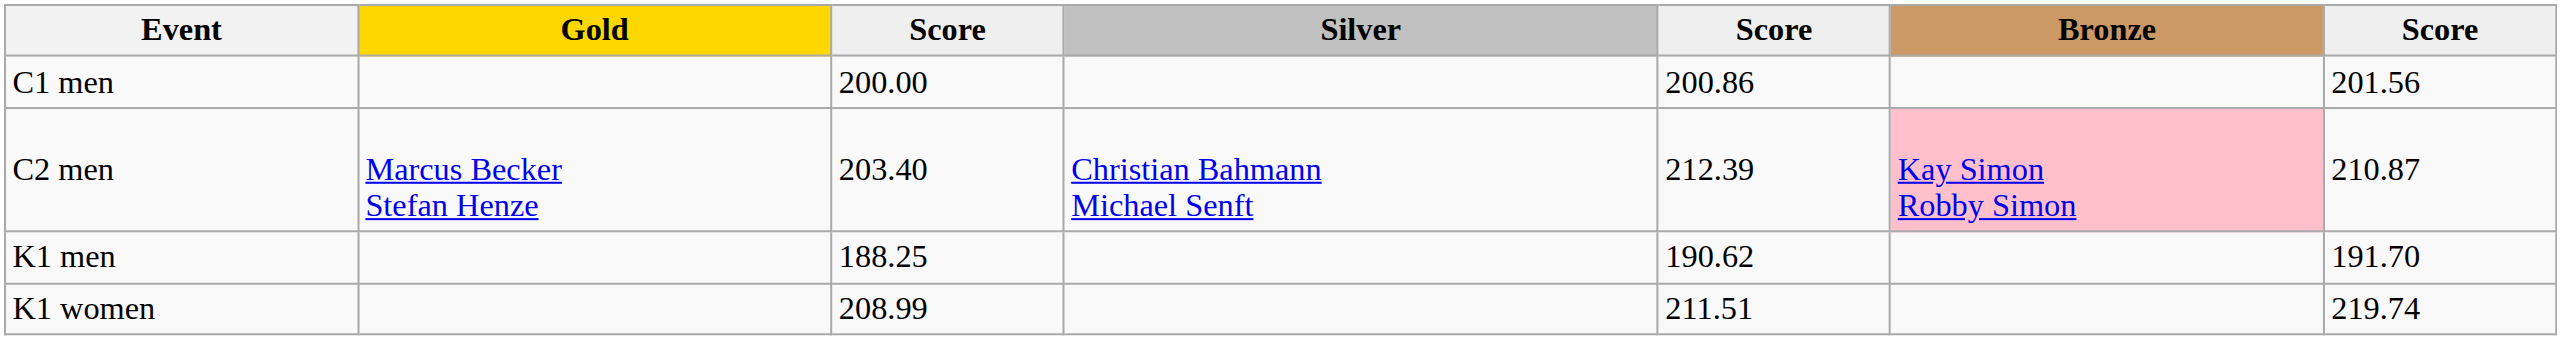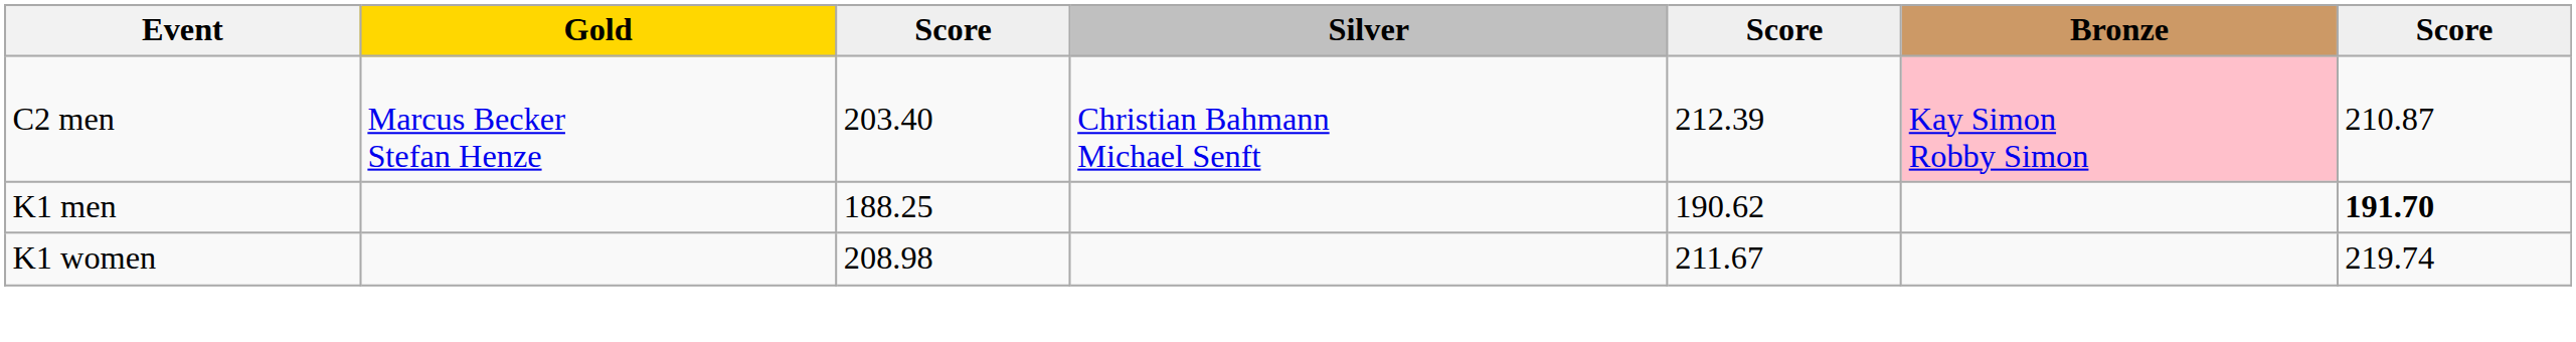 <table class="wikitable" width=100%>
 <tr>
 <th>Event</th>
 <td align=center bgcolor="gold"><strong>Gold</strong></td>
 <td align=center bgcolor="EFEFEF"><strong>Score</strong></td>
 <td align=center bgcolor="silver"><strong>Silver</strong></td>
 <td align=center bgcolor="EFEFEF"><strong>Score</strong></td>
 <td align=center bgcolor="CC9966"><strong>Bronze</strong></td>
 <td align=center bgcolor="EFEFEF"><strong>Score</strong></td>
-</tr>
-<tr>
-<td>C1 men</td>
-<td></td>
-<td>200.00</td>
-<td></td>
-<td>200.86</td>
-<td></td>
-<td>201.56</td>
 </tr>
 <tr>
 <td>C2 men</td>
 <td><br><a href='#'>Marcus Becker</a><br><a href='#'>Stefan Henze</a></td>
 <td>203.40</td>
 <td><br><a href='#'>Christian Bahmann</a><br><a href='#'>Michael Senft</a></td>
 <td>212.39</td>
 <td style="background: pink;"><br><a href='#'>Kay Simon</a><br><a href='#'>Robby Simon</a></td>
 <td>210.87</td>
 </tr>
 <tr>
 <td>K1 men</td>
 <td></td>
 <td>188.25</td>
 <td></td>
 <td>190.62</td>
 <td></td>
-<td>191.70</td>
+<td><strong>191.70</strong></td>
 </tr>
 <tr>
 <td>K1 women</td>
 <td></td>
-<td>208.99</td>
+<td>208.98</td>
 <td></td>
-<td>211.51</td>
+<td>211.67</td>
 <td></td>
 <td>219.74</td>
 </tr>
 </table>
